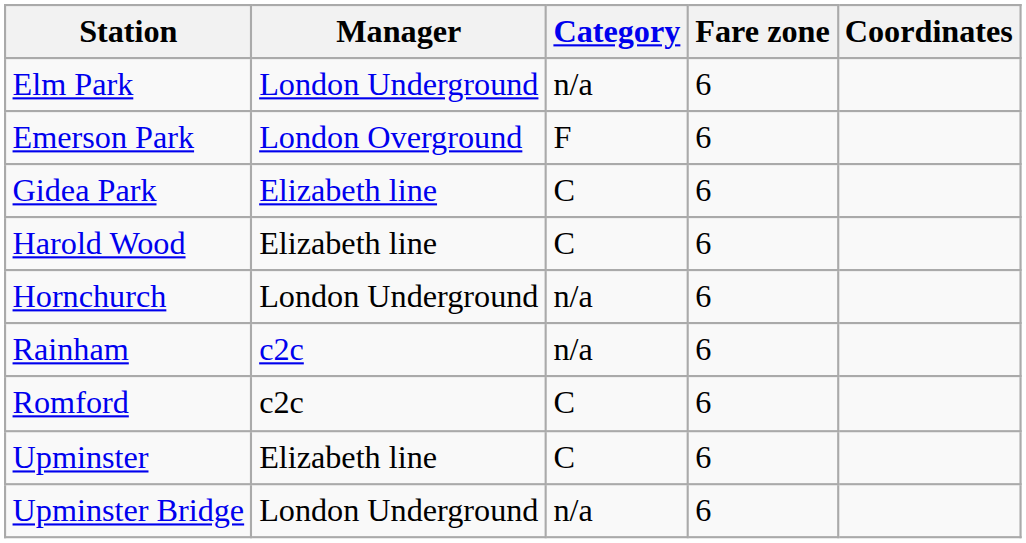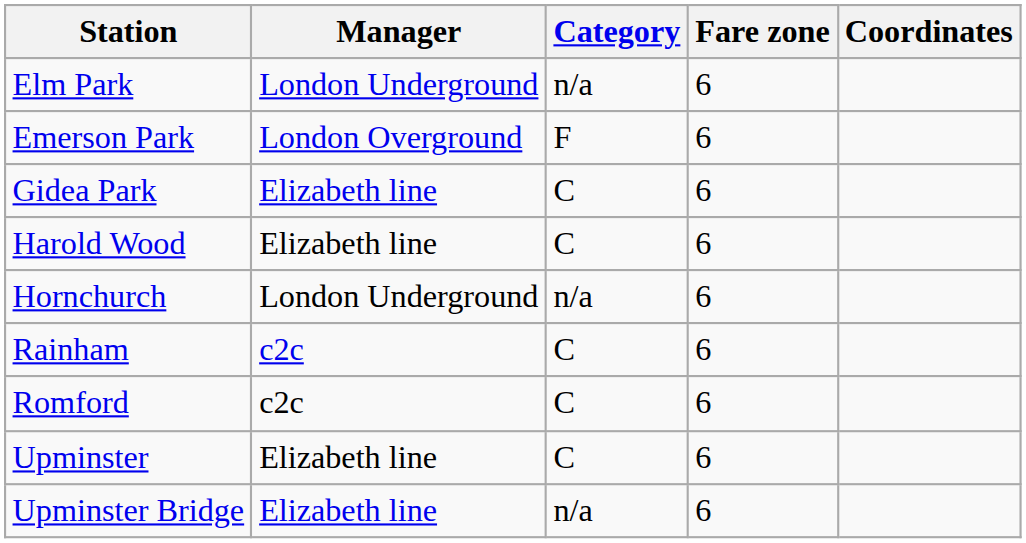 <table class="wikitable sortable" style=font-size:95%;>
 <tr>
 <th>Station</th>
 <th>Manager</th>
 <th><a href='#'>Category</a></th>
 <th>Fare zone</th>
 <th>Coordinates</th>
 </tr>
 <tr>
 <td><a href='#'>Elm Park</a></td>
 <td><a href='#'>London Underground</a></td>
 <td>n/a</td>
 <td>6</td>
 <td></td>
 </tr>
 <tr>
 <td><a href='#'>Emerson Park</a></td>
 <td><a href='#'>London Overground</a></td>
 <td>F</td>
 <td>6</td>
 <td></td>
 </tr>
 <tr>
 <td><a href='#'>Gidea Park</a></td>
 <td><a href='#'>Elizabeth line</a></td>
 <td>C</td>
 <td>6</td>
 <td></td>
 </tr>
 <tr>
 <td><a href='#'>Harold Wood</a></td>
 <td>Elizabeth line</td>
 <td>C</td>
 <td>6</td>
 <td></td>
 </tr>
 <tr>
 <td><a href='#'>Hornchurch</a></td>
 <td>London Underground</td>
 <td>n/a</td>
 <td>6</td>
 <td></td>
 </tr>
 <tr>
 <td><a href='#'>Rainham</a></td>
 <td><a href='#'>c2c</a></td>
-<td>n/a</td>
+<td>C</td>
 <td>6</td>
 <td></td>
 </tr>
 <tr>
 <td><a href='#'>Romford</a></td>
 <td>c2c</td>
 <td>C</td>
 <td>6</td>
 <td></td>
 </tr>
 <tr>
 <td><a href='#'>Upminster</a></td>
 <td>Elizabeth line</td>
 <td>C</td>
 <td>6</td>
 <td></td>
 </tr>
 <tr>
 <td><a href='#'>Upminster Bridge</a></td>
-<td>London Underground</td>
+<td><a href='#'>Elizabeth line</a></td>
 <td>n/a</td>
 <td>6</td>
 <td></td>
 </tr>
 </table>
